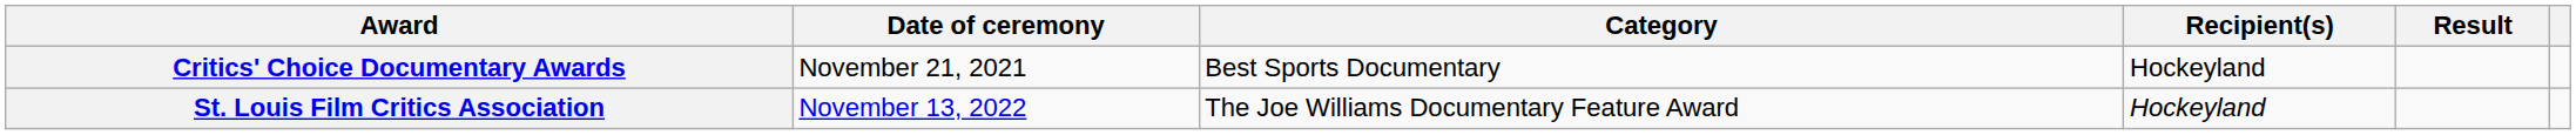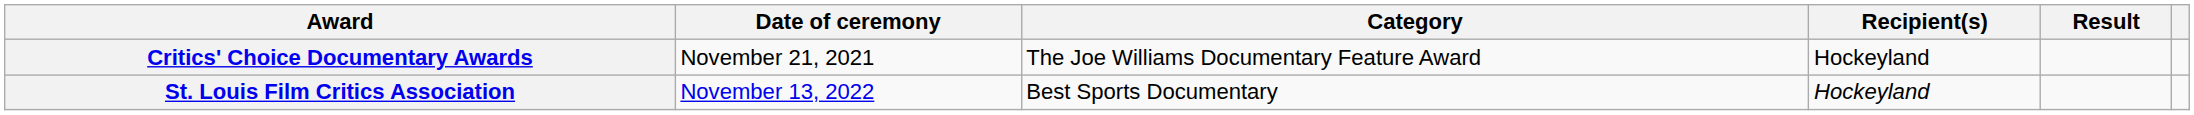 <table class="wikitable sortable plainrowheaders" style="width: 100%;">
 <tr>
 <th scope="col">Award</th>
 <th scope="col">Date of ceremony</th>
 <th scope="col">Category</th>
 <th scope="col">Recipient(s)</th>
 <th scope="col">Result</th>
 <th scope="col" class="unsortable"></th>
 </tr>
 <tr>
 <th scope="row"><a href='#'>Critics' Choice Documentary Awards</a></th>
 <td>November 21, 2021</td>
-<td>Best Sports Documentary</td>
+<td>The Joe Williams Documentary Feature Award</td>
 <td>Hockeyland</td>
 <td></td>
 <td><br></td>
 </tr>
 <tr>
 <th scope="row"><a href='#'>St. Louis Film Critics Association</a></th>
 <td><a href='#'>November 13, 2022</a></td>
-<td>The Joe Williams Documentary Feature Award</td>
+<td>Best Sports Documentary</td>
 <td rowspan="6"><em>Hockeyland</em></td>
 <td></td>
 <td></td>
 </tr>
 </table>
